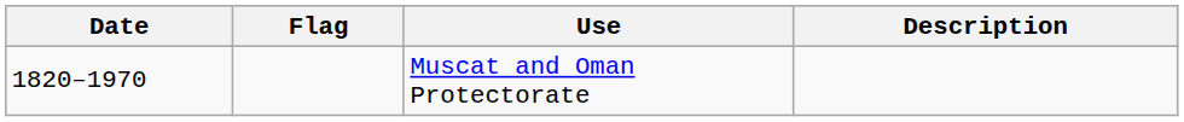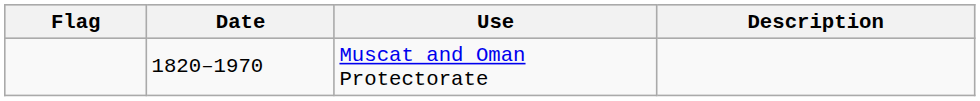 <table class="wikitable">
 <tr style="background:#efefef;">
+<th style="width:110px;">Flag</th>
 <th style="width:150px;">Date</th>
-<th style="width:110px;">Flag</th>
 <th style="width:250px;">Use</th>
 <th style="width:250px;">Description</th>
 </tr>
 <tr>
+<td></td>
 <td>1820–1970</td>
-<td></td>
 <td><a href='#'>Muscat and Oman</a> Protectorate</td>
 <td></td>
 </tr>
 </table>
